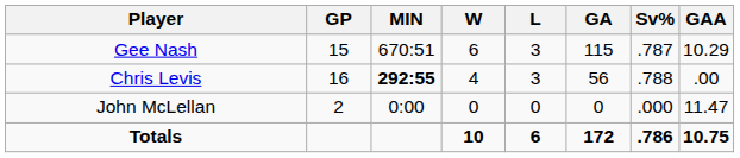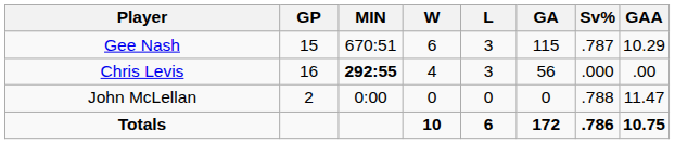 <table class="wikitable sortable" width="50%">
 <tr align="center"  bgcolor="#dddddd">
 <th width="50%">Player</th>
 <th width="10%">GP</th>
 <th width="10%">MIN</th>
 <th width="10%">W</th>
 <th width="10%">L</th>
 <th width="10%">GA</th>
 <th width="10%">Sv%</th>
 <th width="10%">GAA</th>
 </tr>
 <tr align=center>
 <td><a href='#'>Gee Nash</a></td>
 <td>15</td>
 <td>670:51</td>
 <td>6</td>
 <td>3</td>
 <td>115</td>
 <td>.787</td>
 <td>10.29</td>
 </tr>
 <tr align=center>
 <td><a href='#'>Chris Levis</a></td>
 <td>16</td>
 <td><strong>292:55</strong></td>
 <td>4</td>
 <td>3</td>
 <td>56</td>
-<td>.788</td>
+<td>.000</td>
 <td>.00</td>
 </tr>
 <tr align=center>
 <td>John McLellan</td>
 <td>2</td>
 <td>0:00</td>
 <td>0</td>
 <td>0</td>
 <td>0</td>
-<td>.000</td>
+<td>.788</td>
 <td>11.47</td>
 </tr>
 <tr align=center>
 <td><strong>Totals</strong></td>
 <td></td>
 <td></td>
 <td><strong>10</strong></td>
 <td><strong>6</strong></td>
 <td><strong> 172</strong></td>
 <td><strong> .786</strong></td>
 <td><strong> 10.75</strong></td>
 </tr>
 </table>
